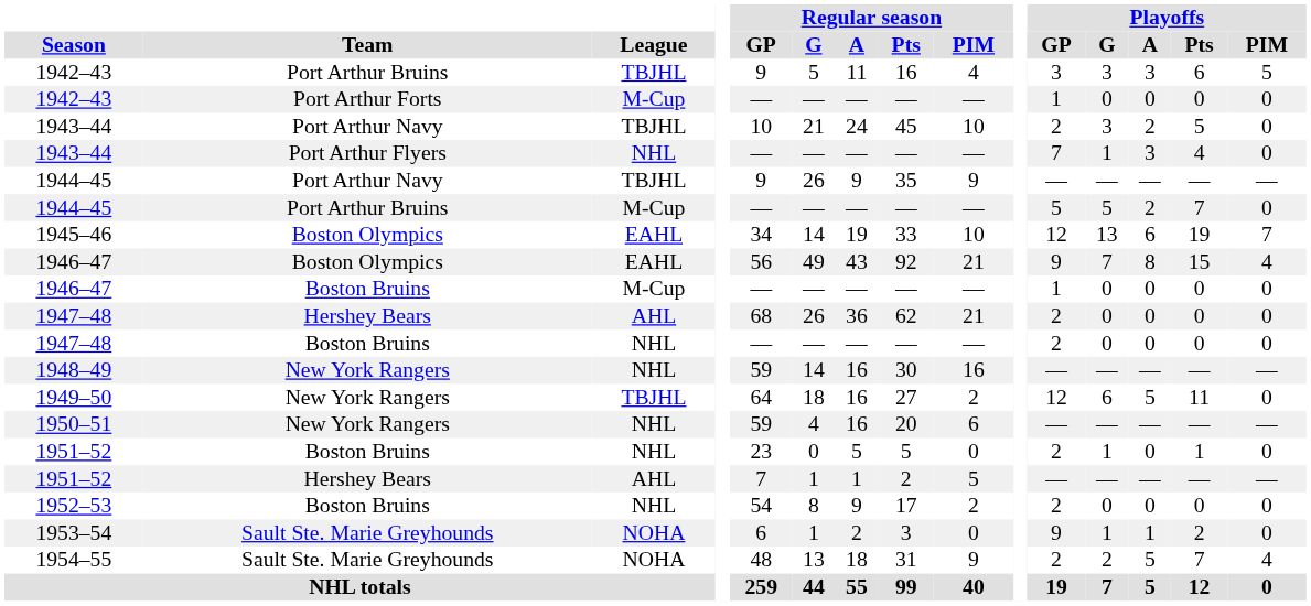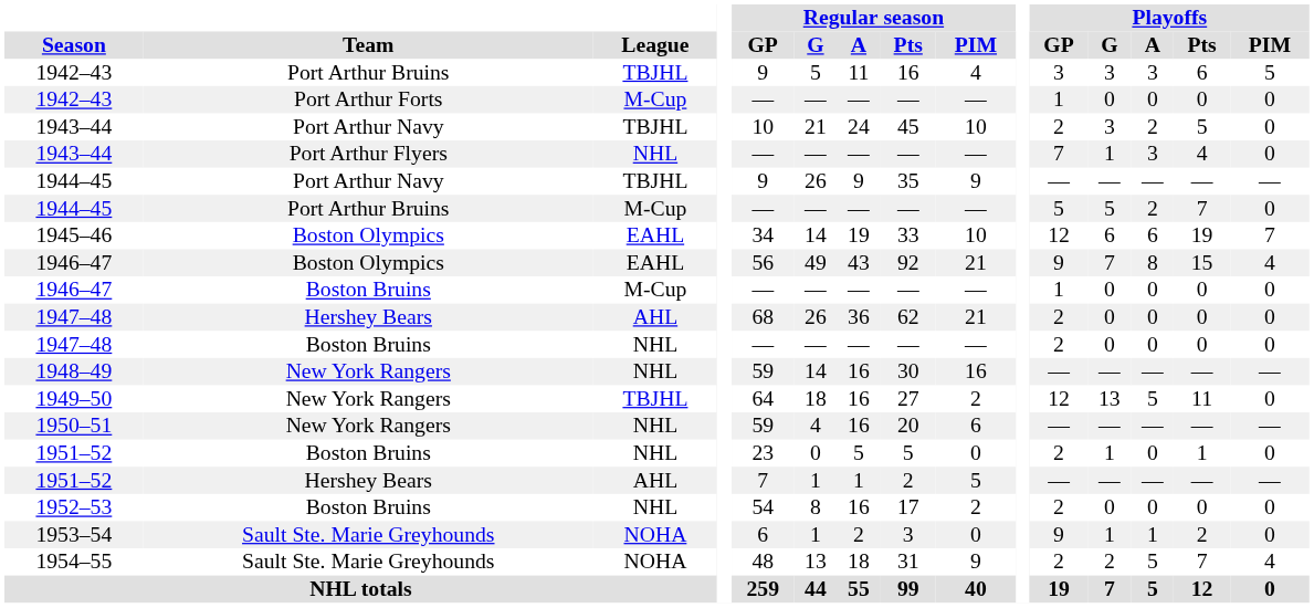 <table border="0" cellpadding="1" cellspacing="0" style="text-align:center; width:60em">
 <tr bgcolor="#e0e0e0">
 <th colspan="3" bgcolor="#ffffff"> </th>
 <th rowspan="99" bgcolor="#ffffff"> </th>
 <th colspan="5"><a href='#'>Regular season</a></th>
 <th rowspan="99" bgcolor="#ffffff"> </th>
 <th colspan="5"><a href='#'>Playoffs</a></th>
 </tr>
 <tr bgcolor="#e0e0e0">
 <th><a href='#'>Season</a></th>
 <th>Team</th>
 <th>League</th>
 <th>GP</th>
 <th><a href='#'>G</a></th>
 <th><a href='#'>A</a></th>
 <th><a href='#'>Pts</a></th>
 <th><a href='#'>PIM</a></th>
 <th>GP</th>
 <th>G</th>
 <th>A</th>
 <th>Pts</th>
 <th>PIM</th>
 </tr>
 <tr>
 <td>1942–43</td>
 <td>Port Arthur Bruins</td>
 <td><a href='#'>TBJHL</a></td>
 <td>9</td>
 <td>5</td>
 <td>11</td>
 <td>16</td>
 <td>4</td>
 <td>3</td>
 <td>3</td>
 <td>3</td>
 <td>6</td>
 <td>5</td>
 </tr>
 <tr bgcolor="#f0f0f0">
 <td><a href='#'>1942–43</a></td>
 <td>Port Arthur Forts</td>
 <td><a href='#'>M-Cup</a></td>
 <td>—</td>
 <td>—</td>
 <td>—</td>
 <td>—</td>
 <td>—</td>
 <td>1</td>
 <td>0</td>
 <td>0</td>
 <td>0</td>
 <td>0</td>
 </tr>
 <tr>
 <td>1943–44</td>
 <td>Port Arthur Navy</td>
 <td>TBJHL</td>
 <td>10</td>
 <td>21</td>
 <td>24</td>
 <td>45</td>
 <td>10</td>
 <td>2</td>
 <td>3</td>
 <td>2</td>
 <td>5</td>
 <td>0</td>
 </tr>
 <tr bgcolor="#f0f0f0">
 <td><a href='#'>1943–44</a></td>
 <td>Port Arthur Flyers</td>
 <td><a href='#'>NHL</a></td>
 <td>—</td>
 <td>—</td>
 <td>—</td>
 <td>—</td>
 <td>—</td>
 <td>7</td>
 <td>1</td>
 <td>3</td>
 <td>4</td>
 <td>0</td>
 </tr>
 <tr>
 <td>1944–45</td>
 <td>Port Arthur Navy</td>
 <td>TBJHL</td>
 <td>9</td>
 <td>26</td>
 <td>9</td>
 <td>35</td>
 <td>9</td>
 <td>—</td>
 <td>—</td>
 <td>—</td>
 <td>—</td>
 <td>—</td>
 </tr>
 <tr bgcolor="#f0f0f0">
 <td><a href='#'>1944–45</a></td>
 <td>Port Arthur Bruins</td>
 <td>M-Cup</td>
 <td>—</td>
 <td>—</td>
 <td>—</td>
 <td>—</td>
 <td>—</td>
 <td>5</td>
 <td>5</td>
 <td>2</td>
 <td>7</td>
 <td>0</td>
 </tr>
 <tr>
 <td>1945–46</td>
 <td><a href='#'>Boston Olympics</a></td>
 <td><a href='#'>EAHL</a></td>
 <td>34</td>
 <td>14</td>
 <td>19</td>
 <td>33</td>
 <td>10</td>
 <td>12</td>
-<td>13</td>
+<td>6</td>
 <td>6</td>
 <td>19</td>
 <td>7</td>
 </tr>
 <tr bgcolor="#f0f0f0">
 <td>1946–47</td>
 <td>Boston Olympics</td>
 <td>EAHL</td>
 <td>56</td>
 <td>49</td>
 <td>43</td>
 <td>92</td>
 <td>21</td>
 <td>9</td>
 <td>7</td>
 <td>8</td>
 <td>15</td>
 <td>4</td>
 </tr>
 <tr>
 <td><a href='#'>1946–47</a></td>
 <td><a href='#'>Boston Bruins</a></td>
 <td>M-Cup</td>
 <td>—</td>
 <td>—</td>
 <td>—</td>
 <td>—</td>
 <td>—</td>
 <td>1</td>
 <td>0</td>
 <td>0</td>
 <td>0</td>
 <td>0</td>
 </tr>
 <tr bgcolor="#f0f0f0">
 <td><a href='#'>1947–48</a></td>
 <td><a href='#'>Hershey Bears</a></td>
 <td><a href='#'>AHL</a></td>
 <td>68</td>
 <td>26</td>
 <td>36</td>
 <td>62</td>
 <td>21</td>
 <td>2</td>
 <td>0</td>
 <td>0</td>
 <td>0</td>
 <td>0</td>
 </tr>
 <tr>
 <td><a href='#'>1947–48</a></td>
 <td>Boston Bruins</td>
 <td>NHL</td>
 <td>—</td>
 <td>—</td>
 <td>—</td>
 <td>—</td>
 <td>—</td>
 <td>2</td>
 <td>0</td>
 <td>0</td>
 <td>0</td>
 <td>0</td>
 </tr>
 <tr bgcolor="#f0f0f0">
 <td><a href='#'>1948–49</a></td>
 <td><a href='#'>New York Rangers</a></td>
 <td>NHL</td>
 <td>59</td>
 <td>14</td>
 <td>16</td>
 <td>30</td>
 <td>16</td>
 <td>—</td>
 <td>—</td>
 <td>—</td>
 <td>—</td>
 <td>—</td>
 </tr>
 <tr>
 <td><a href='#'>1949–50</a></td>
 <td>New York Rangers</td>
 <td><a href='#'>TBJHL</a></td>
 <td>64</td>
 <td>18</td>
 <td>16</td>
 <td>27</td>
 <td>2</td>
 <td>12</td>
-<td>6</td>
+<td>13</td>
 <td>5</td>
 <td>11</td>
 <td>0</td>
 </tr>
 <tr bgcolor="#f0f0f0">
 <td><a href='#'>1950–51</a></td>
 <td>New York Rangers</td>
 <td>NHL</td>
 <td>59</td>
 <td>4</td>
 <td>16</td>
 <td>20</td>
 <td>6</td>
 <td>—</td>
 <td>—</td>
 <td>—</td>
 <td>—</td>
 <td>—</td>
 </tr>
 <tr>
 <td><a href='#'>1951–52</a></td>
 <td>Boston Bruins</td>
 <td>NHL</td>
 <td>23</td>
 <td>0</td>
 <td>5</td>
 <td>5</td>
 <td>0</td>
 <td>2</td>
 <td>1</td>
 <td>0</td>
 <td>1</td>
 <td>0</td>
 </tr>
 <tr bgcolor="#f0f0f0">
 <td><a href='#'>1951–52</a></td>
 <td>Hershey Bears</td>
 <td>AHL</td>
 <td>7</td>
 <td>1</td>
 <td>1</td>
 <td>2</td>
 <td>5</td>
 <td>—</td>
 <td>—</td>
 <td>—</td>
 <td>—</td>
 <td>—</td>
 </tr>
 <tr>
 <td><a href='#'>1952–53</a></td>
 <td>Boston Bruins</td>
 <td>NHL</td>
 <td>54</td>
 <td>8</td>
-<td>9</td>
+<td>16</td>
 <td>17</td>
 <td>2</td>
 <td>2</td>
 <td>0</td>
 <td>0</td>
 <td>0</td>
 <td>0</td>
 </tr>
 <tr bgcolor="#f0f0f0">
 <td>1953–54</td>
 <td><a href='#'>Sault Ste. Marie Greyhounds</a></td>
 <td><a href='#'>NOHA</a></td>
 <td>6</td>
 <td>1</td>
 <td>2</td>
 <td>3</td>
 <td>0</td>
 <td>9</td>
 <td>1</td>
 <td>1</td>
 <td>2</td>
 <td>0</td>
 </tr>
 <tr>
 <td>1954–55</td>
 <td>Sault Ste. Marie Greyhounds</td>
 <td>NOHA</td>
 <td>48</td>
 <td>13</td>
 <td>18</td>
 <td>31</td>
 <td>9</td>
 <td>2</td>
 <td>2</td>
 <td>5</td>
 <td>7</td>
 <td>4</td>
 </tr>
 <tr bgcolor="#e0e0e0">
 <th colspan="3">NHL totals</th>
 <th>259</th>
 <th>44</th>
 <th>55</th>
 <th>99</th>
 <th>40</th>
 <th>19</th>
 <th>7</th>
 <th>5</th>
 <th>12</th>
 <th>0</th>
 </tr>
 </table>
